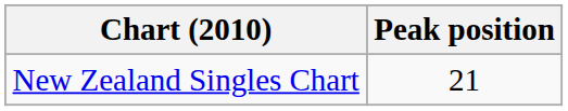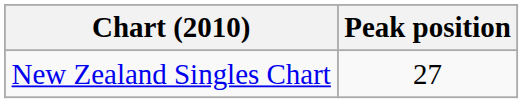 <table class="wikitable">
 <tr>
 <th>Chart (2010)</th>
 <th>Peak position</th>
 </tr>
 <tr>
 <td><a href='#'>New Zealand Singles Chart</a></td>
-<td align="center">21</td>
+<td align="center">27</td>
 </tr>
 </table>
